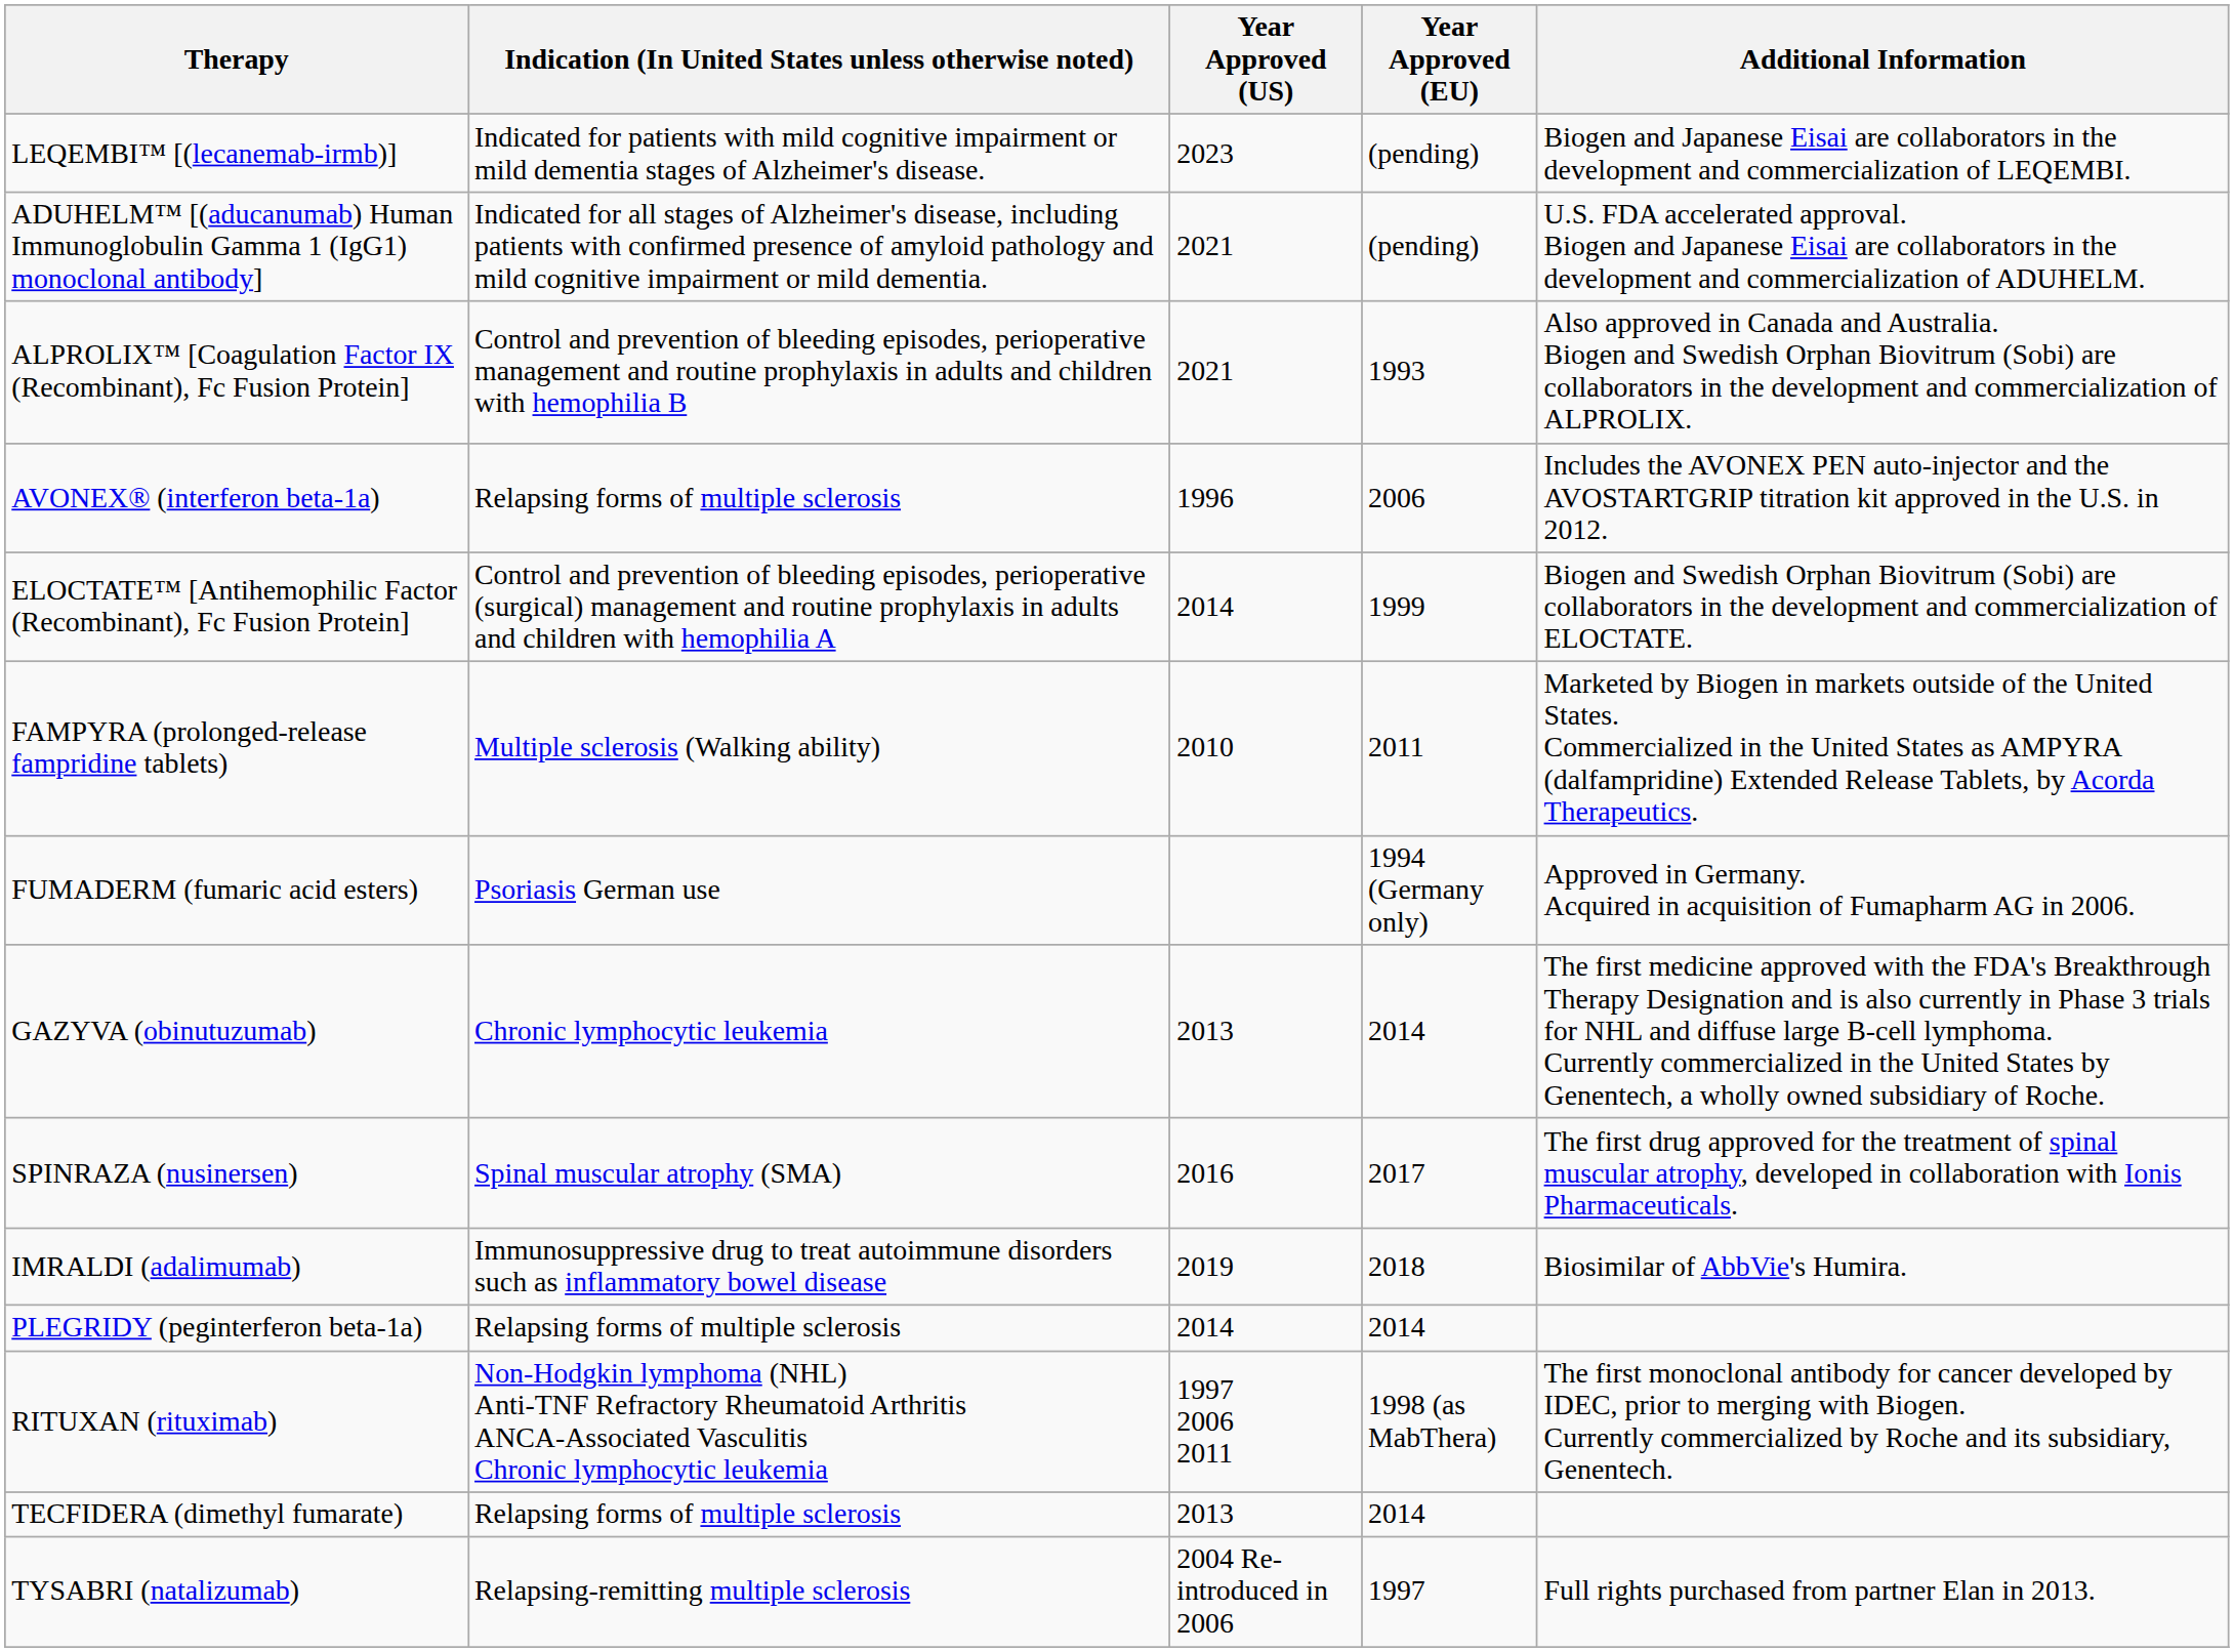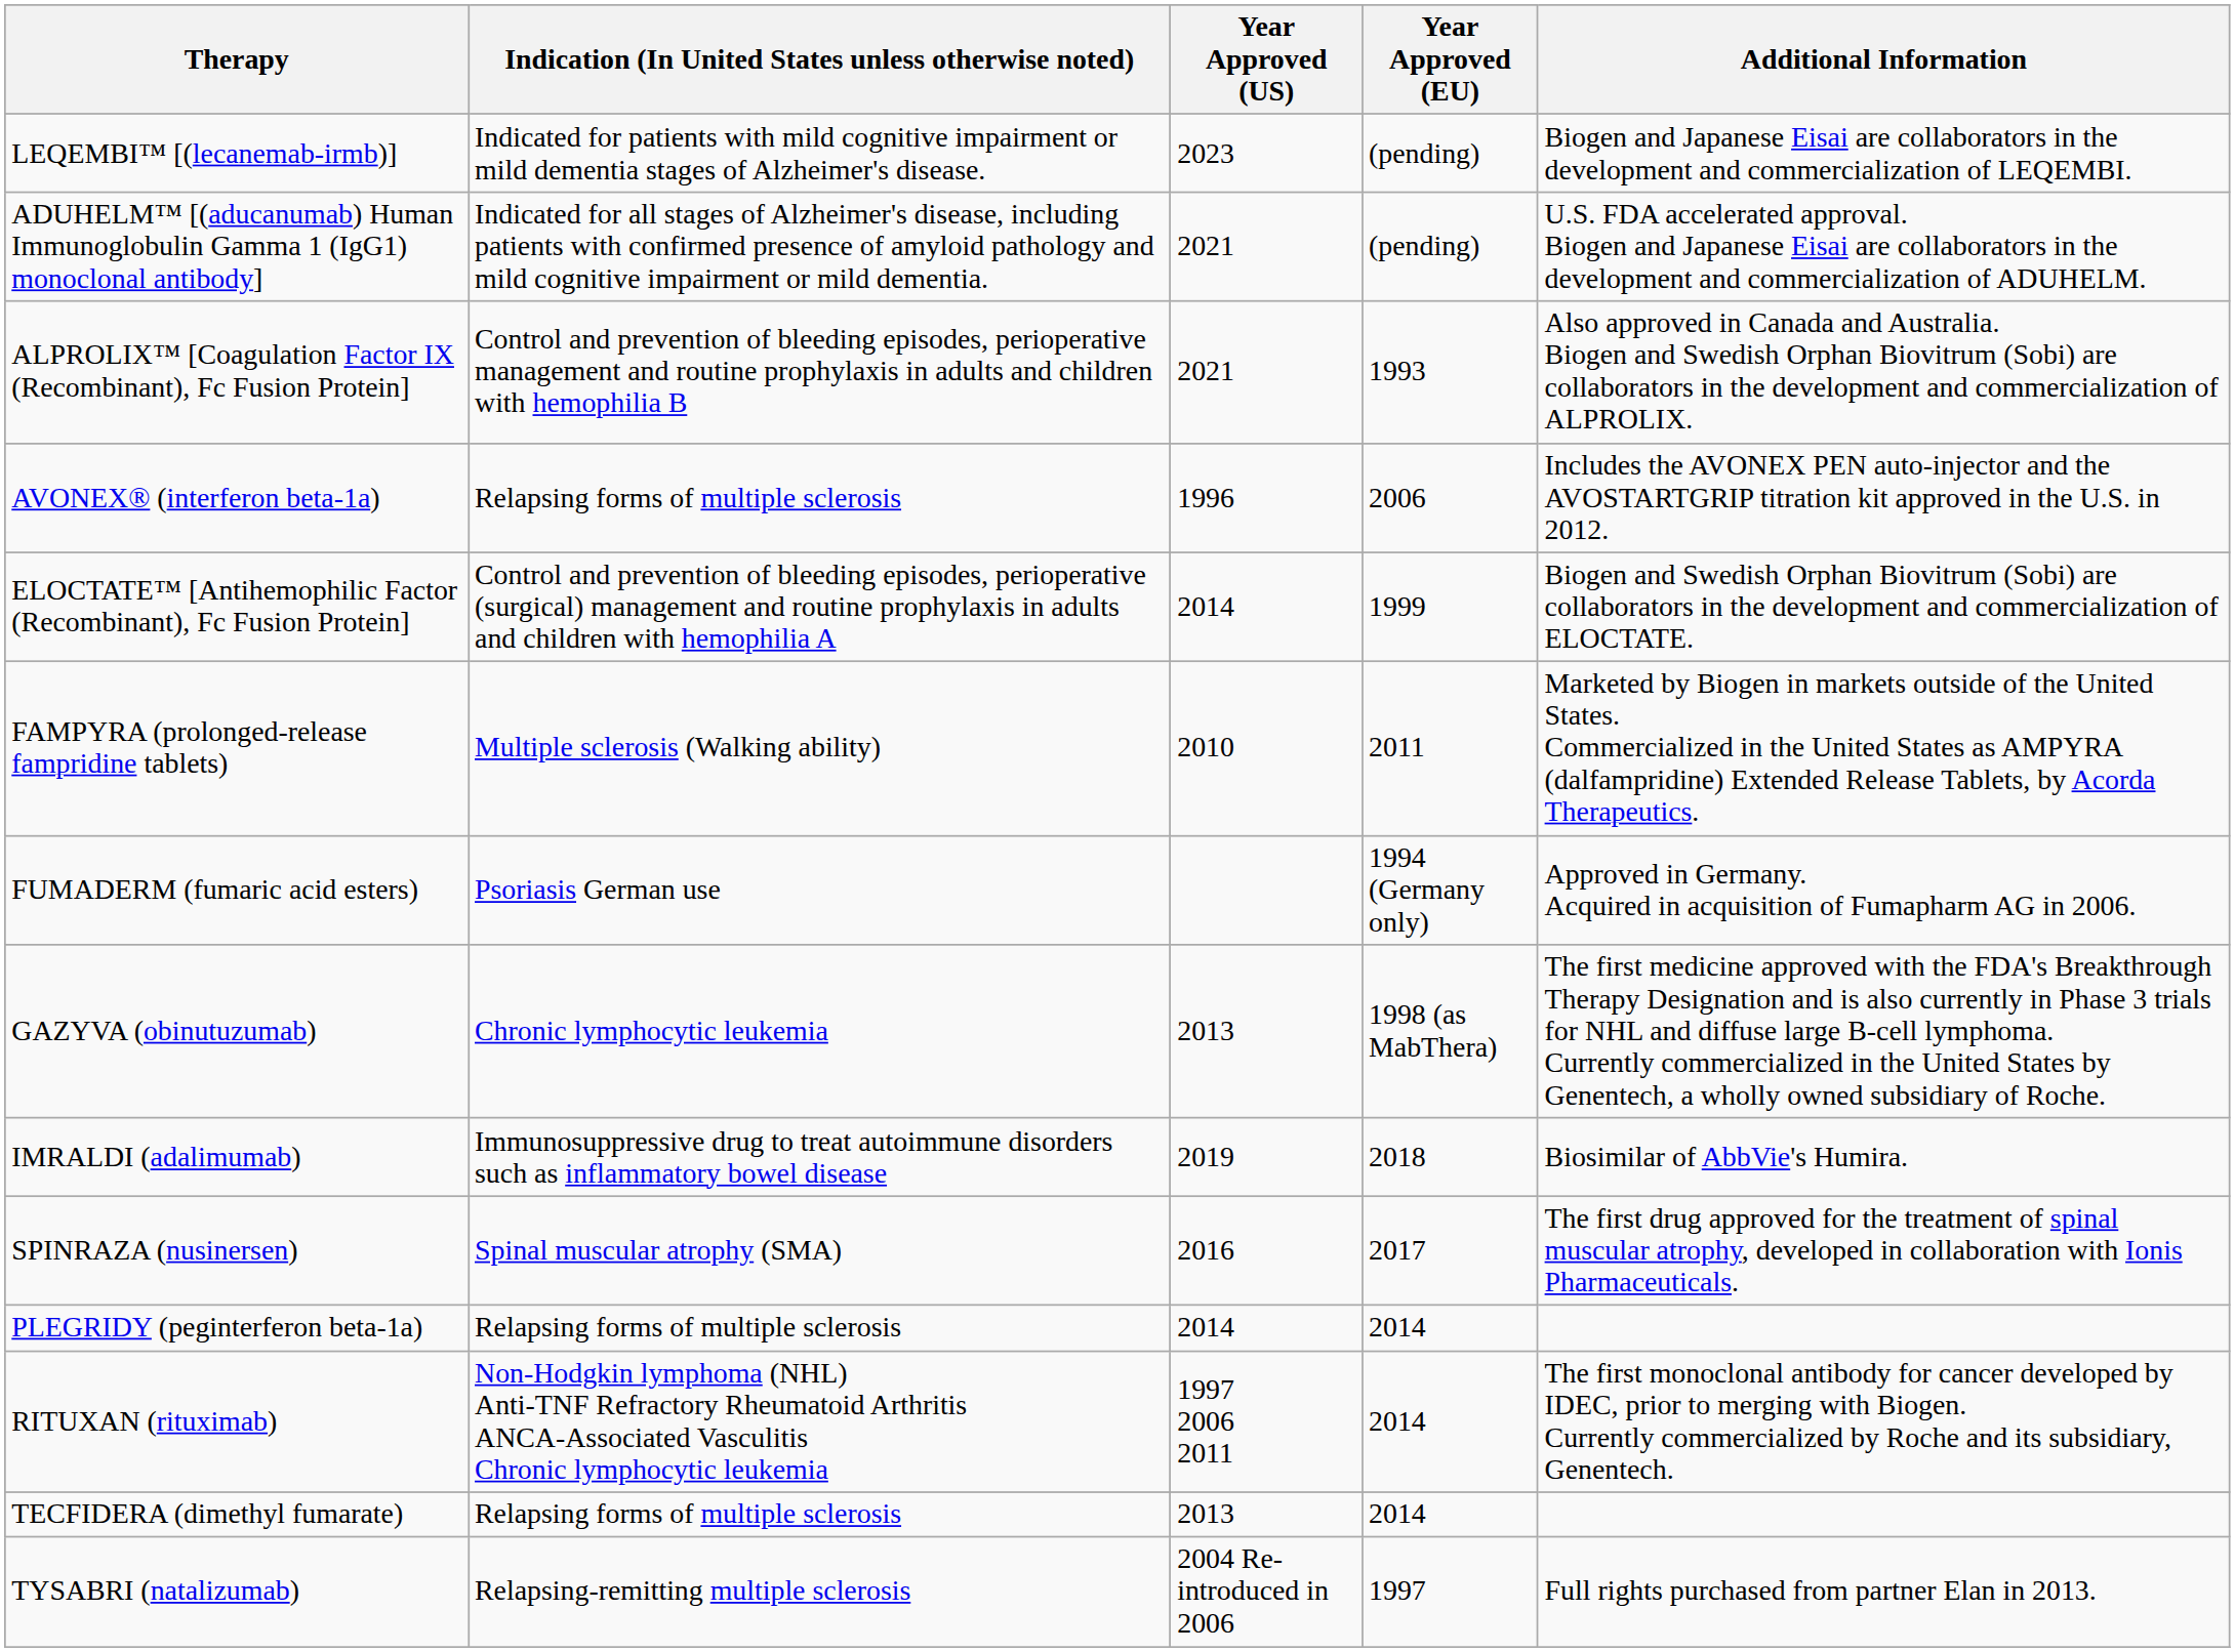 <table class="wikitable sortable">
 <tr>
 <th>Therapy</th>
 <th>Indication (In United States unless otherwise noted)</th>
 <th>Year Approved (US)</th>
 <th>Year Approved (EU)</th>
 <th>Additional Information</th>
 </tr>
 <tr>
 <td>LEQEMBI™ [(<a href='#'>lecanemab-irmb</a>)]</td>
 <td>Indicated for patients with mild cognitive impairment or mild dementia stages of Alzheimer's disease.</td>
 <td>2023</td>
 <td>(pending)</td>
 <td>Biogen and Japanese <a href='#'>Eisai</a> are collaborators in the development and commercialization of LEQEMBI.</td>
 </tr>
 <tr>
 <td>ADUHELM™ [(<a href='#'>aducanumab</a>) Human Immunoglobulin Gamma 1 (IgG1) <a href='#'>monoclonal antibody</a>]</td>
 <td>Indicated for all stages of Alzheimer's disease,  including patients with confirmed presence of amyloid pathology and mild cognitive impairment or mild dementia.</td>
 <td>2021</td>
 <td>(pending)</td>
 <td>U.S. FDA accelerated approval.<br>Biogen and Japanese <a href='#'>Eisai</a> are collaborators in the development and commercialization of ADUHELM.</td>
 </tr>
 <tr>
 <td>ALPROLIX™ [Coagulation <a href='#'>Factor IX</a> (Recombinant), Fc Fusion Protein]</td>
 <td>Control and prevention of bleeding episodes, perioperative management and routine prophylaxis in adults and children with <a href='#'>hemophilia B</a></td>
 <td>2021</td>
 <td>1993</td>
 <td>Also approved in Canada and Australia.<br>Biogen and Swedish Orphan Biovitrum (Sobi) are collaborators in the development and commercialization of ALPROLIX.</td>
 </tr>
 <tr>
 <td><a href='#'>AVONEX®</a> (<a href='#'>interferon beta-1a</a>)</td>
 <td>Relapsing forms of <a href='#'>multiple sclerosis</a></td>
 <td>1996</td>
 <td>2006</td>
 <td>Includes the AVONEX PEN auto-injector and the AVOSTARTGRIP titration kit approved in the U.S. in 2012.</td>
 </tr>
 <tr>
 <td>ELOCTATE™ [Antihemophilic Factor (Recombinant), Fc Fusion Protein]</td>
 <td>Control and prevention of bleeding episodes, perioperative (surgical) management and routine prophylaxis in adults and children with <a href='#'>hemophilia A</a></td>
 <td>2014</td>
 <td>1999</td>
 <td>Biogen and Swedish Orphan Biovitrum (Sobi) are collaborators in the development and commercialization of ELOCTATE.</td>
 </tr>
 <tr>
 <td>FAMPYRA (prolonged-release <a href='#'>fampridine</a> tablets)</td>
 <td><a href='#'>Multiple sclerosis</a> (Walking ability)</td>
 <td>2010</td>
 <td>2011</td>
 <td>Marketed by Biogen in markets outside of the United States.<br>Commercialized in the United States as AMPYRA (dalfampridine) Extended Release Tablets, by <a href='#'>Acorda Therapeutics</a>.</td>
 </tr>
 <tr>
 <td>FUMADERM (fumaric acid esters)</td>
 <td><a href='#'>Psoriasis</a> German use</td>
 <td></td>
 <td>1994 (Germany only)</td>
 <td>Approved in Germany.<br>Acquired in acquisition of Fumapharm AG in 2006.</td>
 </tr>
 <tr>
 <td>GAZYVA (<a href='#'>obinutuzumab</a>)</td>
 <td><a href='#'>Chronic lymphocytic leukemia</a></td>
 <td>2013</td>
-<td>2014</td>
+<td>1998 (as MabThera)</td>
 <td>The first medicine approved with the FDA's Breakthrough Therapy Designation and is also currently in Phase 3 trials for NHL and diffuse large B-cell lymphoma.<br>Currently commercialized in the United States by Genentech, a wholly owned subsidiary of Roche.</td>
+</tr>
+<tr>
+<td>IMRALDI (<a href='#'>adalimumab</a>)</td>
+<td>Immunosuppressive drug to treat autoimmune disorders such as <a href='#'>inflammatory bowel disease</a></td>
+<td>2019</td>
+<td>2018</td>
+<td>Biosimilar of <a href='#'>AbbVie</a>'s Humira.</td>
 </tr>
 <tr>
 <td>SPINRAZA (<a href='#'>nusinersen</a>)</td>
 <td><a href='#'>Spinal muscular atrophy</a> (SMA)</td>
 <td>2016</td>
 <td>2017</td>
 <td>The first drug approved for the treatment of <a href='#'>spinal muscular atrophy</a>, developed in collaboration with <a href='#'>Ionis Pharmaceuticals</a>.</td>
-</tr>
-<tr>
-<td>IMRALDI (<a href='#'>adalimumab</a>)</td>
-<td>Immunosuppressive drug to treat autoimmune disorders such as <a href='#'>inflammatory bowel disease</a></td>
-<td>2019</td>
-<td>2018</td>
-<td>Biosimilar of <a href='#'>AbbVie</a>'s Humira.</td>
 </tr>
 <tr>
 <td><a href='#'>PLEGRIDY</a> (peginterferon beta-1a)</td>
 <td>Relapsing forms of multiple sclerosis</td>
 <td>2014</td>
 <td>2014</td>
 <td></td>
 </tr>
 <tr>
 <td>RITUXAN (<a href='#'>rituximab</a>)</td>
 <td><a href='#'>Non-Hodgkin lymphoma</a> (NHL)<br>Anti-TNF Refractory Rheumatoid Arthritis<br>ANCA-Associated Vasculitis<br><a href='#'>Chronic lymphocytic leukemia</a></td>
 <td>1997<br>2006<br>2011</td>
-<td>1998 (as MabThera)</td>
+<td>2014</td>
 <td>The first monoclonal antibody for cancer developed by IDEC, prior to merging with Biogen.<br>Currently commercialized by Roche and its subsidiary, Genentech.</td>
 </tr>
 <tr>
 <td>TECFIDERA (dimethyl fumarate)</td>
 <td>Relapsing forms of <a href='#'>multiple sclerosis</a></td>
 <td>2013</td>
 <td>2014</td>
 <td></td>
 </tr>
 <tr>
 <td>TYSABRI (<a href='#'>natalizumab</a>)</td>
 <td>Relapsing-remitting <a href='#'>multiple sclerosis</a></td>
 <td>2004 Re-introduced in 2006</td>
 <td>1997</td>
 <td>Full rights purchased from partner Elan in 2013.</td>
 </tr>
 <tr>
 </tr>
 </table>
